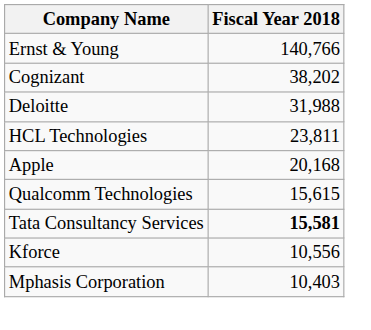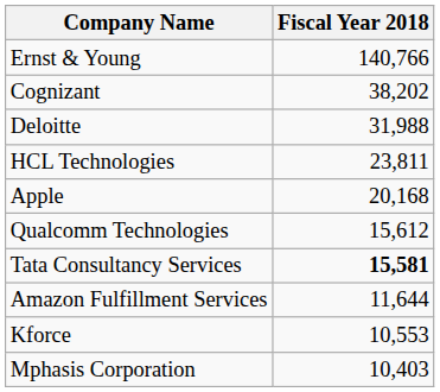 <table class="wikitable">
 <tr>
 <th>Company Name</th>
 <th>Fiscal Year 2018</th>
 </tr>
 <tr>
 <td>Ernst & Young</td>
 <td align=right>140,766</td>
 </tr>
 <tr>
 <td>Cognizant</td>
 <td align=right>38,202</td>
 </tr>
 <tr>
 <td>Deloitte</td>
 <td align=right>31,988</td>
 </tr>
 <tr>
 <td>HCL Technologies</td>
 <td align=right>23,811</td>
 </tr>
 <tr>
 <td>Apple</td>
 <td align=right>20,168</td>
 </tr>
 <tr>
 <td>Qualcomm Technologies</td>
-<td align=right>15,615</td>
+<td align=right>15,612</td>
 </tr>
 <tr>
 <td>Tata Consultancy Services</td>
 <td align=right><strong>15,581</strong></td>
 </tr>
 <tr>
+<td>Amazon Fulfillment Services</td>
+<td align=right>11,644</td>
+</tr>
+<tr>
 <td>Kforce</td>
-<td align=right>10,556</td>
+<td align=right>10,553</td>
 </tr>
 <tr>
 <td>Mphasis Corporation</td>
 <td align=right>10,403</td>
 </tr>
 </table>
